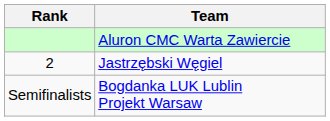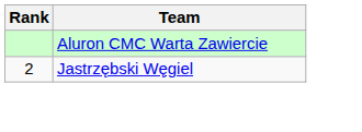 <table class="wikitable" style="text-align: center;">
 <tr>
 <th width=40>Rank</th>
 <th width=240>Team</th>
 </tr>
 <tr bgcolor=#CCFFCC>
 <td></td>
 <td align=left><a href='#'>Aluron CMC Warta Zawiercie</a></td>
 </tr>
 <tr>
 <td>2</td>
 <td align=left><a href='#'>Jastrzębski Węgiel</a></td>
 </tr>
-<tr>
-<td>Semifinalists</td>
-<td align=left><a href='#'>Bogdanka LUK Lublin</a><br> <a href='#'>Projekt Warsaw</a></td>
-</tr>
 </table>
